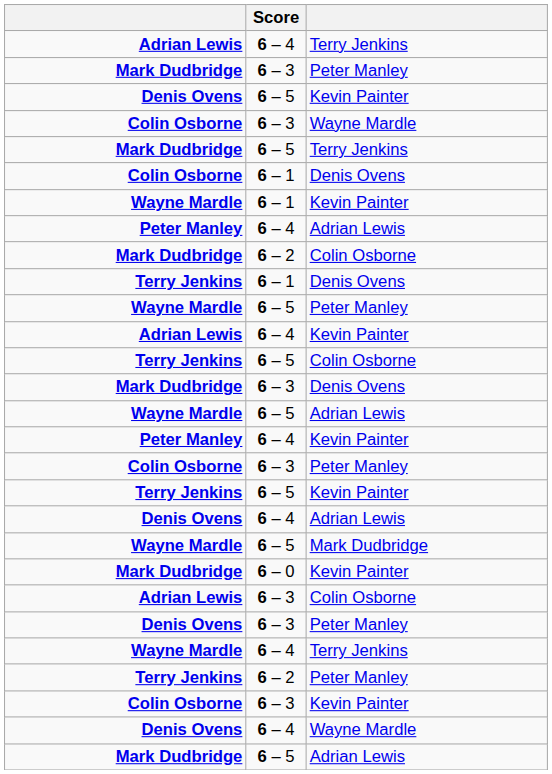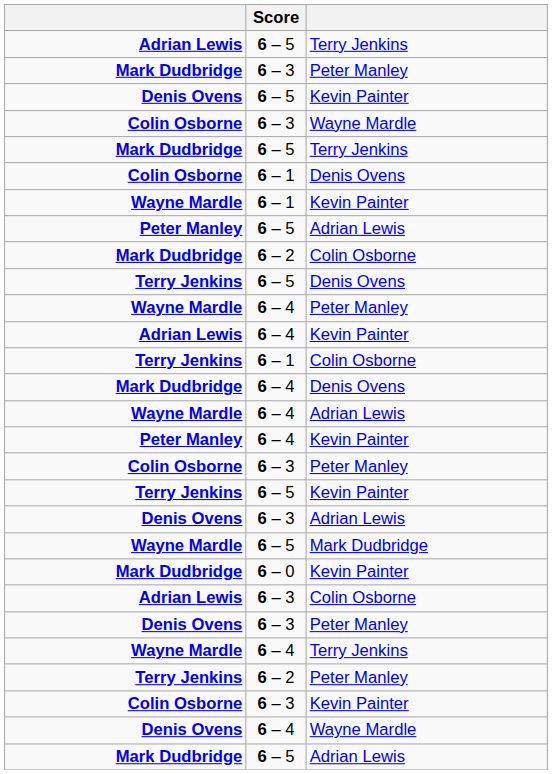 <table class=wikitable style="text-align:center">
 <tr>
 <th width=225></th>
 <th width=50>Score</th>
 <th width=225></th>
 </tr>
 <tr align=left>
 <td align=right><strong><a href='#'>Adrian Lewis</a></strong> </td>
-<td align=center><strong>6</strong> – 4</td>
+<td align=center><strong>6</strong> – 5</td>
 <td> <a href='#'>Terry Jenkins</a></td>
 </tr>
 <tr align=left>
 <td align=right><strong><a href='#'>Mark Dudbridge</a></strong> </td>
 <td align=center><strong>6</strong> – 3</td>
 <td> <a href='#'>Peter Manley</a></td>
 </tr>
 <tr align=left>
 <td align=right><strong><a href='#'>Denis Ovens</a></strong> </td>
 <td align=center><strong>6</strong> – 5</td>
 <td> <a href='#'>Kevin Painter</a></td>
 </tr>
 <tr align=left>
 <td align=right><strong><a href='#'>Colin Osborne</a></strong> </td>
 <td align=center><strong>6</strong> – 3</td>
 <td> <a href='#'>Wayne Mardle</a></td>
 </tr>
 <tr align=left>
 <td align=right><strong><a href='#'>Mark Dudbridge</a></strong> </td>
 <td align=center><strong>6</strong> – 5</td>
 <td> <a href='#'>Terry Jenkins</a></td>
 </tr>
 <tr align=left>
 <td align=right><strong><a href='#'>Colin Osborne</a></strong> </td>
 <td align=center><strong>6</strong> – 1</td>
 <td> <a href='#'>Denis Ovens</a></td>
 </tr>
 <tr align=left>
 <td align=right><strong><a href='#'>Wayne Mardle</a></strong> </td>
 <td align=center><strong>6</strong> – 1</td>
 <td> <a href='#'>Kevin Painter</a></td>
 </tr>
 <tr align=left>
 <td align=right><strong><a href='#'>Peter Manley</a></strong> </td>
-<td align=center><strong>6</strong> – 4</td>
+<td align=center><strong>6</strong> – 5</td>
 <td> <a href='#'>Adrian Lewis</a></td>
 </tr>
 <tr align=left>
 <td align=right><strong><a href='#'>Mark Dudbridge</a></strong> </td>
 <td align=center><strong>6</strong> – 2</td>
 <td> <a href='#'>Colin Osborne</a></td>
 </tr>
 <tr align=left>
 <td align=right><strong><a href='#'>Terry Jenkins</a></strong> </td>
-<td align=center><strong>6</strong> – 1</td>
+<td align=center><strong>6</strong> – 5</td>
 <td> <a href='#'>Denis Ovens</a></td>
 </tr>
 <tr align=left>
 <td align=right><strong><a href='#'>Wayne Mardle</a></strong> </td>
-<td align=center><strong>6</strong> – 5</td>
+<td align=center><strong>6</strong> – 4</td>
 <td> <a href='#'>Peter Manley</a></td>
 </tr>
 <tr align=left>
 <td align=right><strong><a href='#'>Adrian Lewis</a></strong> </td>
 <td align=center><strong>6</strong> – 4</td>
 <td> <a href='#'>Kevin Painter</a></td>
 </tr>
 <tr align=left>
 <td align=right><strong><a href='#'>Terry Jenkins</a></strong> </td>
-<td align=center><strong>6</strong> – 5</td>
+<td align=center><strong>6</strong> – 1</td>
 <td> <a href='#'>Colin Osborne</a></td>
 </tr>
 <tr align=left>
 <td align=right><strong><a href='#'>Mark Dudbridge</a></strong> </td>
-<td align=center><strong>6</strong> – 3</td>
+<td align=center><strong>6</strong> – 4</td>
 <td> <a href='#'>Denis Ovens</a></td>
 </tr>
 <tr align=left>
 <td align=right><strong><a href='#'>Wayne Mardle</a></strong> </td>
-<td align=center><strong>6</strong> – 5</td>
+<td align=center><strong>6</strong> – 4</td>
 <td> <a href='#'>Adrian Lewis</a></td>
 </tr>
 <tr align=left>
 <td align=right><strong><a href='#'>Peter Manley</a></strong> </td>
 <td align=center><strong>6</strong> – 4</td>
 <td> <a href='#'>Kevin Painter</a></td>
 </tr>
 <tr align=left>
 <td align=right><strong><a href='#'>Colin Osborne</a></strong> </td>
 <td align=center><strong>6</strong> – 3</td>
 <td> <a href='#'>Peter Manley</a></td>
 </tr>
 <tr align=left>
 <td align=right><strong><a href='#'>Terry Jenkins</a></strong> </td>
 <td align=center><strong>6</strong> – 5</td>
 <td> <a href='#'>Kevin Painter</a></td>
 </tr>
 <tr align=left>
 <td align=right><strong><a href='#'>Denis Ovens</a></strong> </td>
-<td align=center><strong>6</strong> – 4</td>
+<td align=center><strong>6</strong> – 3</td>
 <td> <a href='#'>Adrian Lewis</a></td>
 </tr>
 <tr align=left>
 <td align=right><strong><a href='#'>Wayne Mardle</a></strong> </td>
 <td align=center><strong>6</strong> – 5</td>
 <td> <a href='#'>Mark Dudbridge</a></td>
 </tr>
 <tr align=left>
 <td align=right><strong><a href='#'>Mark Dudbridge</a></strong> </td>
 <td align=center><strong>6</strong> – 0</td>
 <td> <a href='#'>Kevin Painter</a></td>
 </tr>
 <tr align=left>
 <td align=right><strong><a href='#'>Adrian Lewis</a></strong> </td>
 <td align=center><strong>6</strong> – 3</td>
 <td> <a href='#'>Colin Osborne</a></td>
 </tr>
 <tr align=left>
 <td align=right><strong><a href='#'>Denis Ovens</a></strong> </td>
 <td align=center><strong>6</strong> – 3</td>
 <td> <a href='#'>Peter Manley</a></td>
 </tr>
 <tr align=left>
 <td align=right><strong><a href='#'>Wayne Mardle</a></strong> </td>
 <td align=center><strong>6</strong> – 4</td>
 <td> <a href='#'>Terry Jenkins</a></td>
 </tr>
 <tr align=left>
 <td align=right><strong><a href='#'>Terry Jenkins</a></strong> </td>
 <td align=center><strong>6</strong> – 2</td>
 <td> <a href='#'>Peter Manley</a></td>
 </tr>
 <tr align=left>
 <td align=right><strong><a href='#'>Colin Osborne</a></strong> </td>
 <td align=center><strong>6</strong> – 3</td>
 <td> <a href='#'>Kevin Painter</a></td>
 </tr>
 <tr align=left>
 <td align=right><strong><a href='#'>Denis Ovens</a></strong> </td>
 <td align=center><strong>6</strong> – 4</td>
 <td> <a href='#'>Wayne Mardle</a></td>
 </tr>
 <tr align=left>
 <td align=right><strong><a href='#'>Mark Dudbridge</a></strong> </td>
 <td align=center><strong>6</strong> – 5</td>
 <td> <a href='#'>Adrian Lewis</a></td>
 </tr>
 </table>
